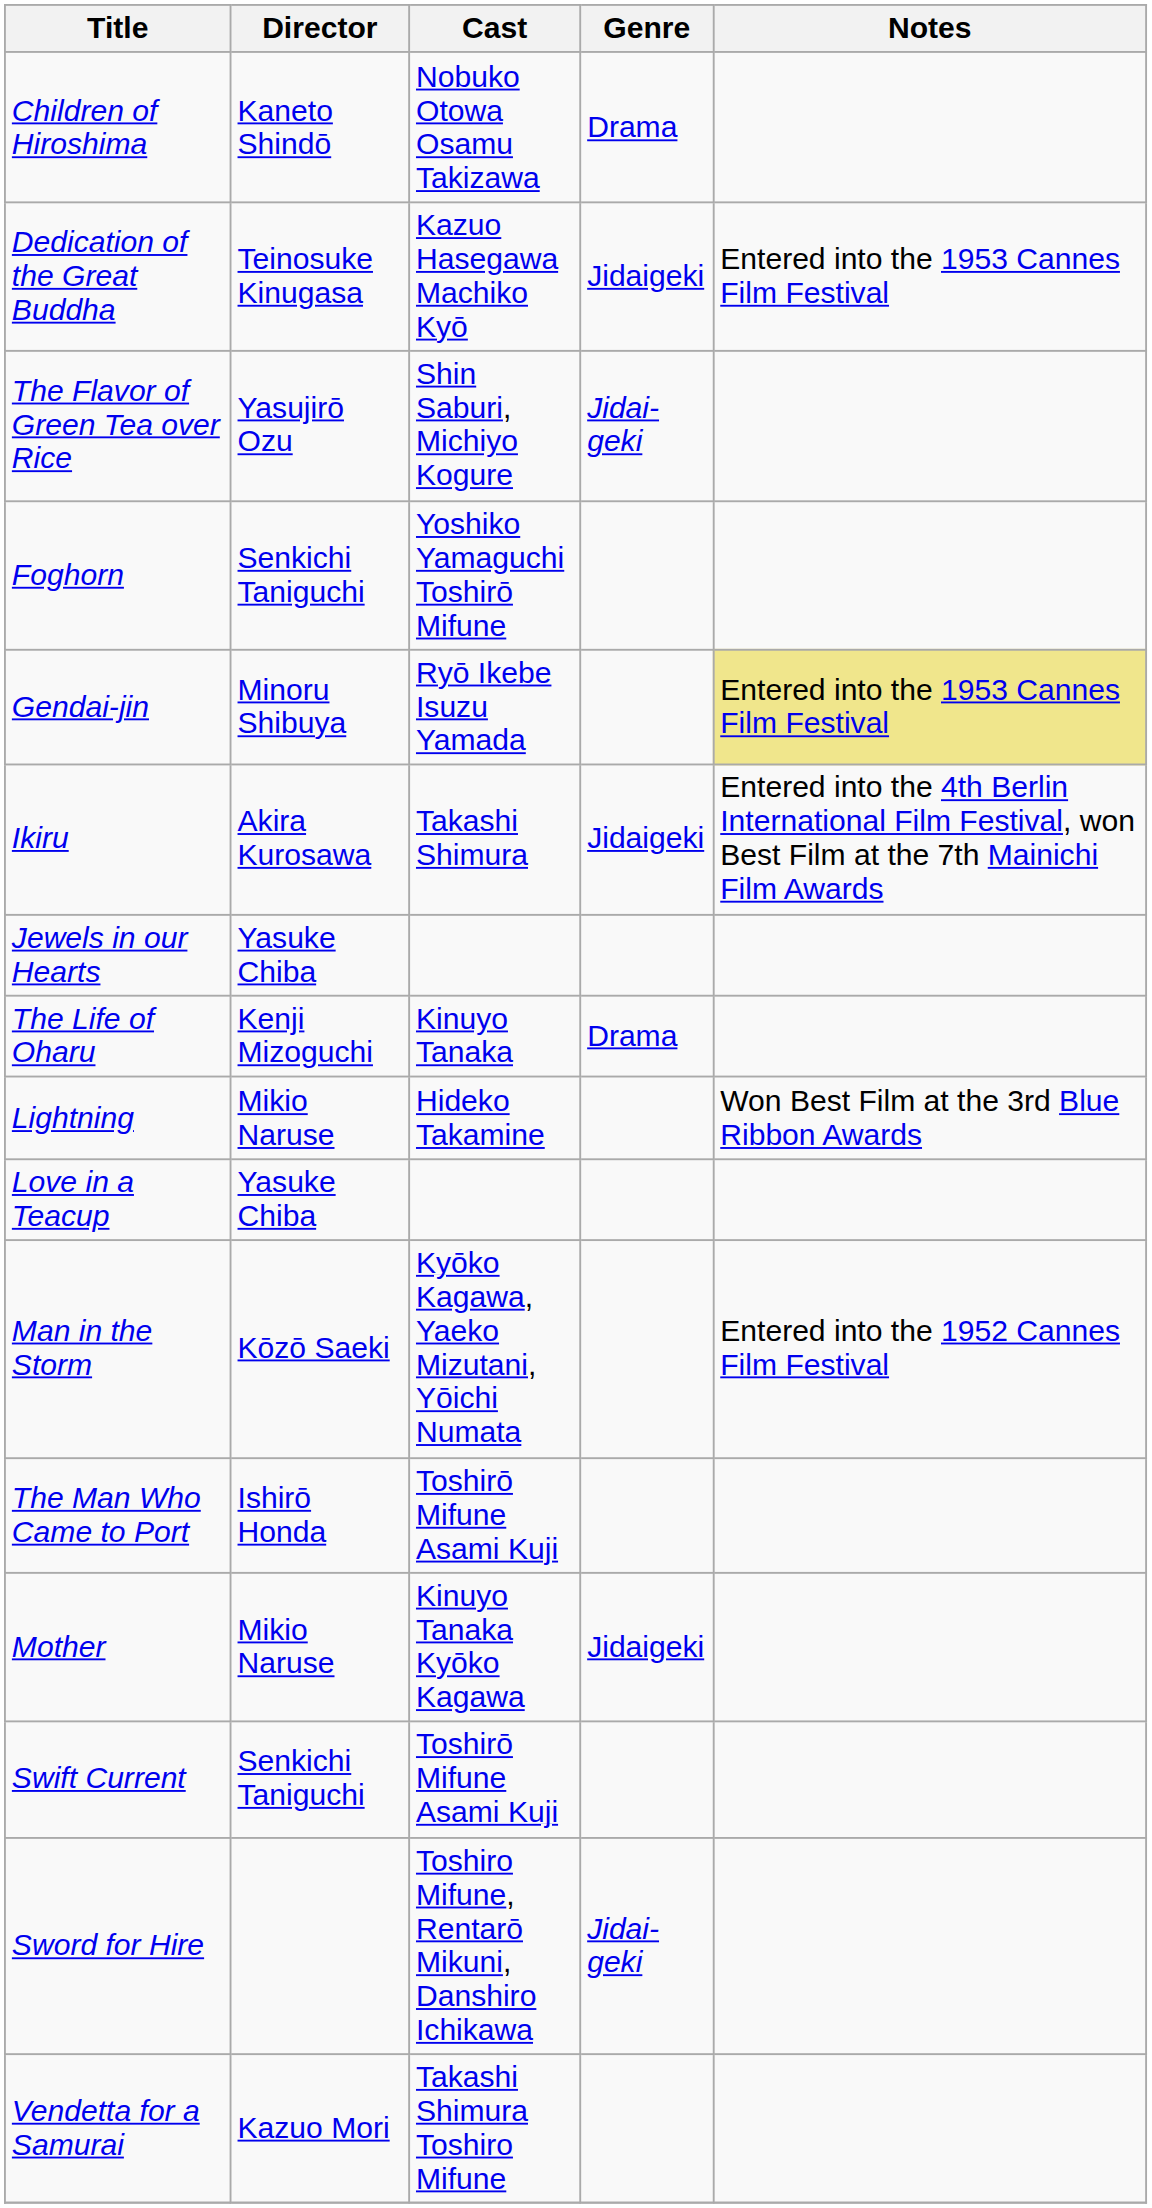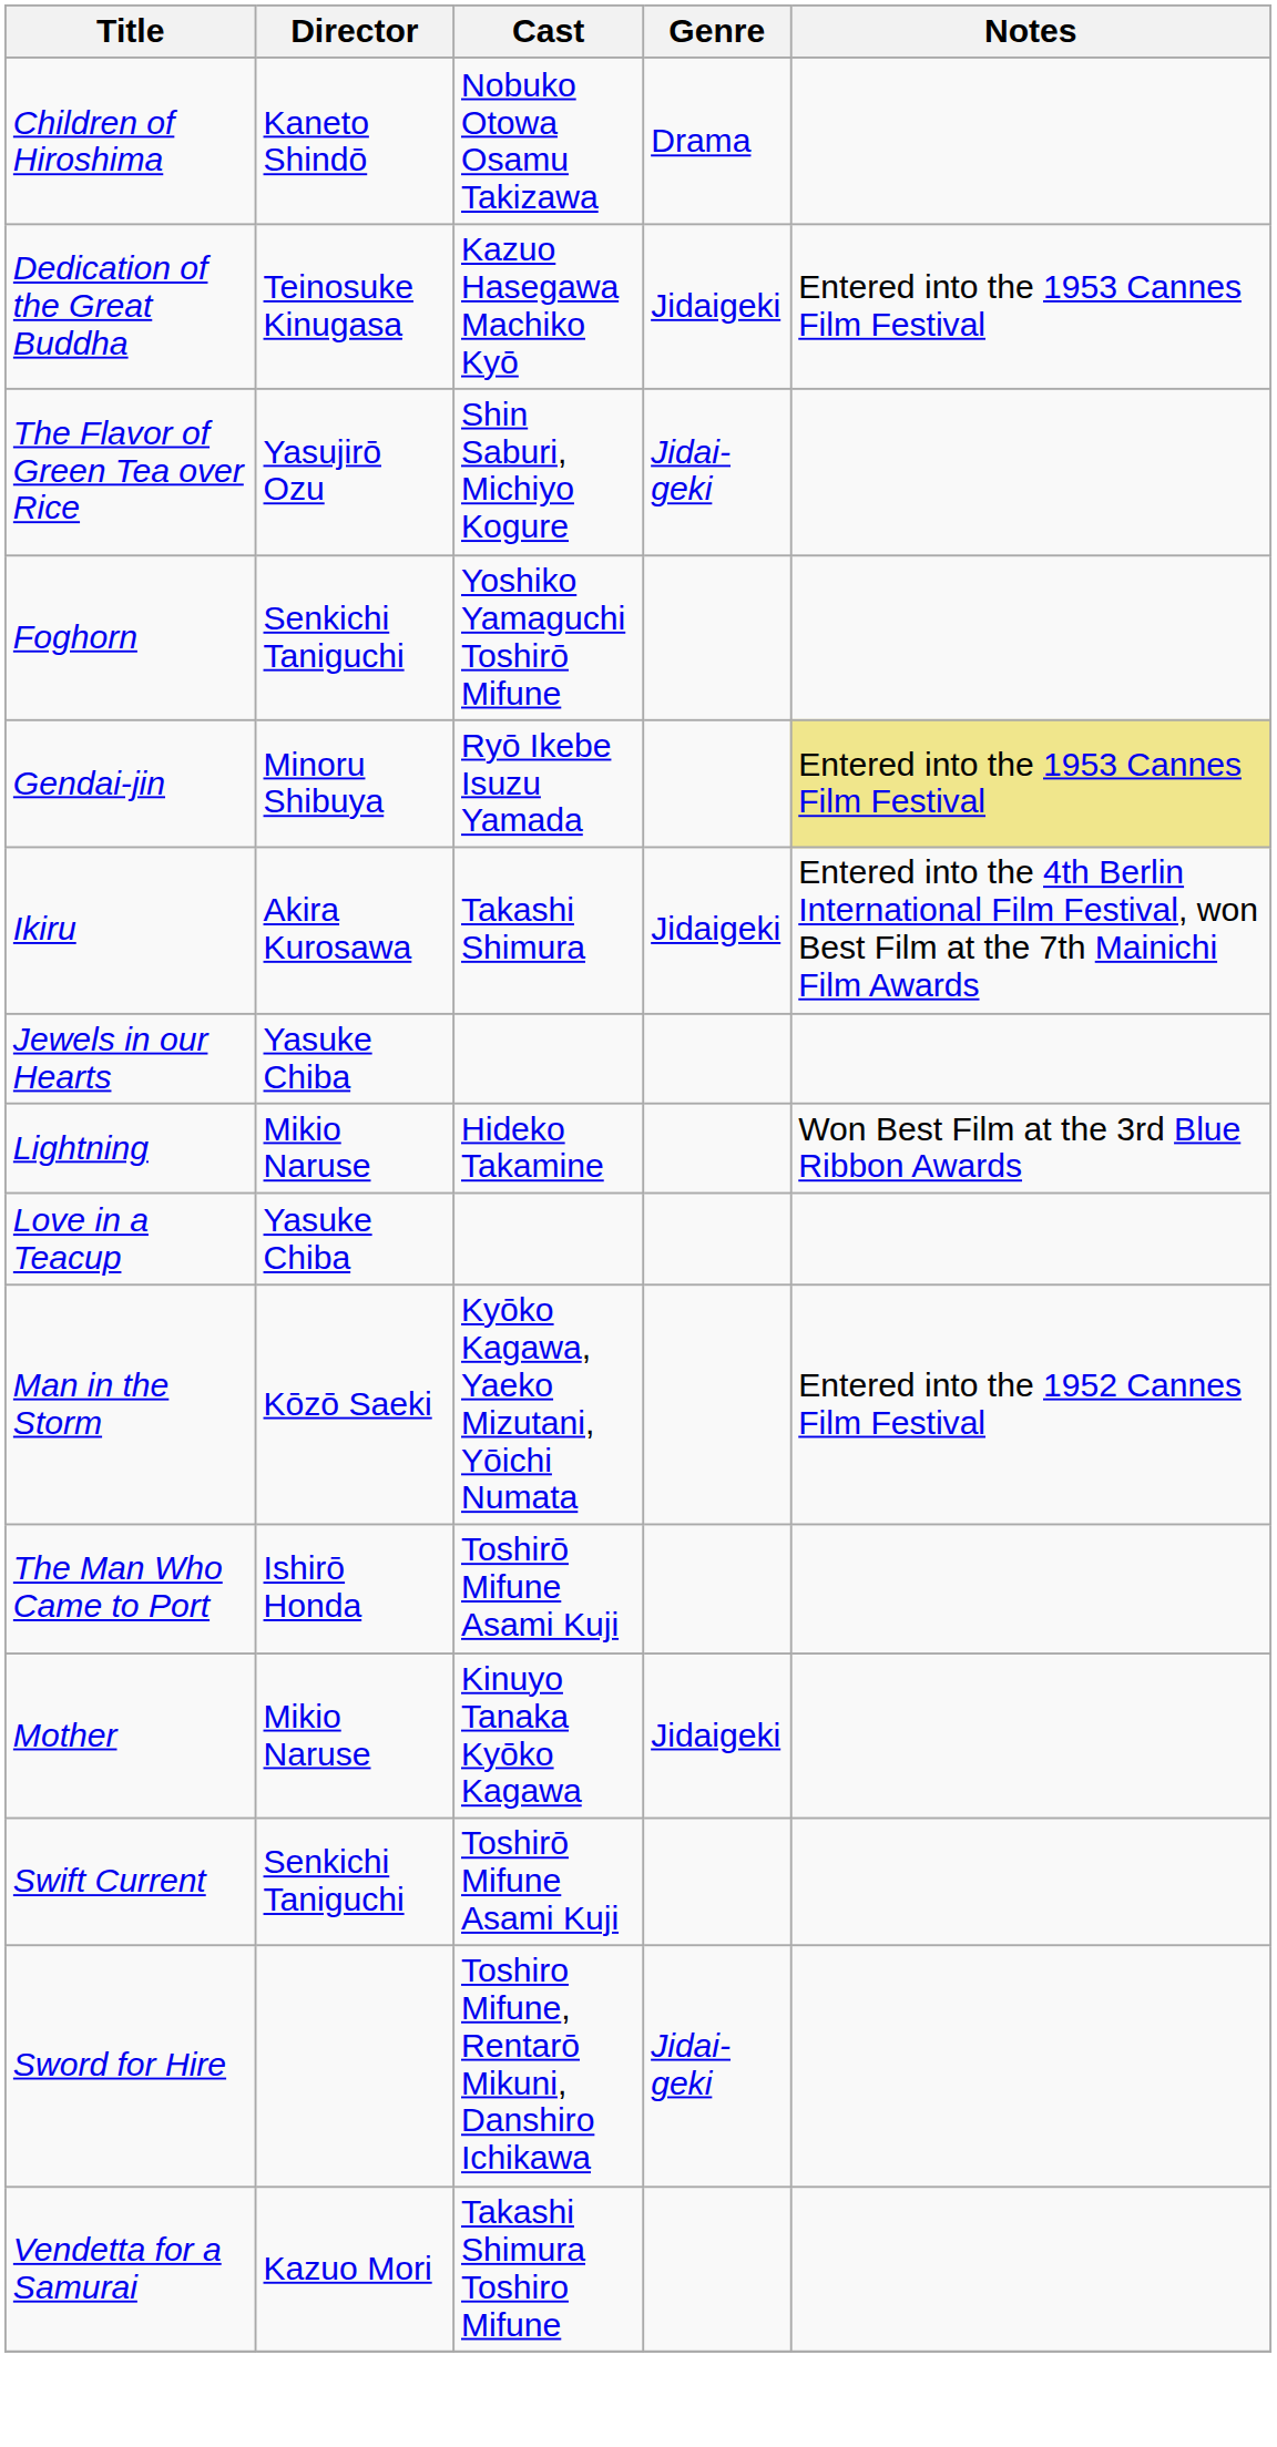 <table class="wikitable">
 <tr>
 <th>Title</th>
 <th>Director</th>
 <th width=15%>Cast</th>
 <th>Genre</th>
 <th>Notes</th>
 </tr>
 <tr>
 <td><em><a href='#'>Children of Hiroshima</a></em></td>
 <td><a href='#'>Kaneto Shindō</a></td>
 <td><a href='#'>Nobuko Otowa</a><br><a href='#'>Osamu Takizawa</a></td>
 <td><a href='#'>Drama</a></td>
 <td></td>
 </tr>
 <tr>
 <td><em><a href='#'>Dedication of the Great Buddha</a></em></td>
 <td><a href='#'>Teinosuke Kinugasa</a></td>
 <td><a href='#'>Kazuo Hasegawa</a><br><a href='#'>Machiko Kyō</a></td>
 <td><a href='#'>Jidaigeki</a></td>
 <td>Entered into the <a href='#'>1953 Cannes Film Festival</a></td>
 </tr>
 <tr>
 <td><em><a href='#'>The Flavor of Green Tea over Rice</a></em></td>
 <td><a href='#'>Yasujirō Ozu</a></td>
 <td><a href='#'>Shin Saburi</a>, <a href='#'>Michiyo Kogure</a></td>
 <td><em><a href='#'>Jidai-geki</a></em></td>
 <td></td>
 </tr>
 <tr>
 <td><em><a href='#'>Foghorn</a></em></td>
 <td><a href='#'>Senkichi Taniguchi</a></td>
 <td><a href='#'>Yoshiko Yamaguchi</a><br><a href='#'>Toshirō Mifune</a></td>
 <td></td>
 <td></td>
 </tr>
 <tr>
 <td><em><a href='#'>Gendai-jin</a></em></td>
 <td><a href='#'>Minoru Shibuya</a></td>
 <td><a href='#'>Ryō Ikebe</a><br><a href='#'>Isuzu Yamada</a></td>
 <td></td>
 <td style="background: khaki;">Entered into the <a href='#'>1953 Cannes Film Festival</a></td>
 </tr>
 <tr>
 <td><em><a href='#'>Ikiru</a></em></td>
 <td><a href='#'>Akira Kurosawa</a></td>
 <td><a href='#'>Takashi Shimura</a></td>
 <td><a href='#'>Jidaigeki</a></td>
 <td>Entered into the <a href='#'>4th Berlin International Film Festival</a>, won Best Film at the 7th <a href='#'>Mainichi Film Awards</a></td>
 </tr>
 <tr>
 <td><em><a href='#'>Jewels in our Hearts</a></em></td>
 <td><a href='#'>Yasuke Chiba</a></td>
 <td></td>
 <td></td>
-<td></td>
-</tr>
-<tr>
-<td><em><a href='#'>The Life of Oharu</a></em></td>
-<td><a href='#'>Kenji Mizoguchi</a></td>
-<td><a href='#'>Kinuyo Tanaka</a></td>
-<td><a href='#'>Drama</a></td>
 <td></td>
 </tr>
 <tr>
 <td><em><a href='#'>Lightning</a></em></td>
 <td><a href='#'>Mikio Naruse</a></td>
 <td><a href='#'>Hideko Takamine</a></td>
 <td></td>
 <td>Won Best Film at the 3rd <a href='#'>Blue Ribbon Awards</a></td>
 </tr>
 <tr>
 <td><em><a href='#'>Love in a Teacup</a></em></td>
 <td><a href='#'>Yasuke Chiba</a></td>
 <td></td>
 <td></td>
 <td></td>
 </tr>
 <tr>
 <td><em><a href='#'>Man in the Storm</a></em></td>
 <td><a href='#'>Kōzō Saeki</a></td>
 <td><a href='#'>Kyōko Kagawa</a>, <a href='#'>Yaeko Mizutani</a>, <a href='#'>Yōichi Numata</a></td>
 <td></td>
 <td>Entered into the <a href='#'>1952 Cannes Film Festival</a></td>
 </tr>
 <tr>
 <td><em><a href='#'>The Man Who Came to Port</a></em></td>
 <td><a href='#'>Ishirō Honda</a></td>
 <td><a href='#'>Toshirō Mifune</a><br><a href='#'>Asami Kuji</a></td>
 <td></td>
 <td></td>
 </tr>
 <tr>
 <td><em><a href='#'>Mother</a></em></td>
 <td><a href='#'>Mikio Naruse</a></td>
 <td><a href='#'>Kinuyo Tanaka</a><br><a href='#'>Kyōko Kagawa</a></td>
 <td><a href='#'>Jidaigeki</a></td>
 <td></td>
 </tr>
 <tr>
 <td><em><a href='#'>Swift Current</a></em></td>
 <td><a href='#'>Senkichi Taniguchi</a></td>
 <td><a href='#'>Toshirō Mifune</a><br><a href='#'>Asami Kuji</a></td>
 <td></td>
 <td></td>
 </tr>
 <tr>
 <td><em><a href='#'>Sword for Hire</a></em></td>
 <td></td>
 <td><a href='#'>Toshiro Mifune</a>, <a href='#'>Rentarō Mikuni</a>, <a href='#'>Danshiro Ichikawa</a></td>
 <td><em><a href='#'>Jidai-geki</a></em></td>
 <td></td>
 </tr>
 <tr>
 <td><em><a href='#'>Vendetta for a Samurai</a></em></td>
 <td><a href='#'>Kazuo Mori</a></td>
 <td><a href='#'>Takashi Shimura</a><br><a href='#'>Toshiro Mifune</a></td>
 <td></td>
 <td></td>
 </tr>
 <tr>
 </tr>
 </table>
